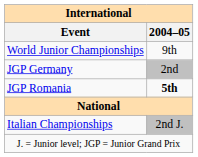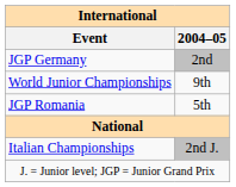 <table class="wikitable" style="text-align:center">
 <tr>
 <th style="background-color: #ffdead; " colspan=2 align=center><strong>International</strong></th>
 </tr>
 <tr>
 <th>Event</th>
 <th>2004–05</th>
 </tr>
 <tr>
+<td align=left><a href='#'>JGP Germany</a></td>
+<td bgcolor=silver>2nd</td>
+</tr>
+<tr>
 <td align=left><a href='#'>World Junior Championships</a></td>
 <td>9th</td>
 </tr>
 <tr>
-<td align=left><a href='#'>JGP Germany</a></td>
-<td bgcolor=silver>2nd</td>
-</tr>
-<tr>
 <td align=left><a href='#'>JGP Romania</a></td>
-<td><strong>5th</strong></td>
+<td>5th</td>
 </tr>
 <tr>
 <th style="background-color: #ffdead; " colspan=2 align=center><strong>National</strong></th>
 </tr>
 <tr>
 <td align=left><a href='#'>Italian Championships</a></td>
 <td bgcolor=silver>2nd J.</td>
 </tr>
 <tr>
 <td colspan=2 align=center><small> J. = Junior level; JGP = Junior Grand Prix </small></td>
 </tr>
 </table>
